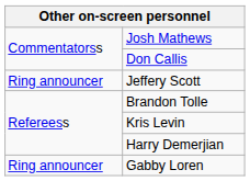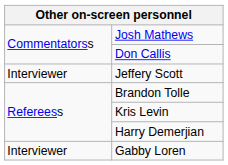 <table align="right" class="wikitable" style="border:1px; font-size:90%; margin-left:1em;">
 <tr>
 <th width="250" colspan="2"><strong>Other on-screen personnel</strong></th>
 </tr>
 <tr>
 <td rowspan="2"><a href='#'>Commentators</a>s</td>
 <td><a href='#'>Josh Mathews</a></td>
 </tr>
 <tr>
 <td><a href='#'>Don Callis</a></td>
 </tr>
 <tr>
-<td><a href='#'>Ring announcer</a></td>
+<td>Interviewer</td>
 <td>Jeffery Scott</td>
 </tr>
 <tr>
 <td rowspan="3"><a href='#'>Referees</a>s</td>
 <td>Brandon Tolle</td>
 </tr>
 <tr>
 <td>Kris Levin</td>
 </tr>
 <tr>
 <td>Harry Demerjian</td>
 </tr>
 <tr>
-<td><a href='#'>Ring announcer</a></td>
+<td>Interviewer</td>
 <td>Gabby Loren</td>
 </tr>
 <tr>
 </tr>
 </table>
